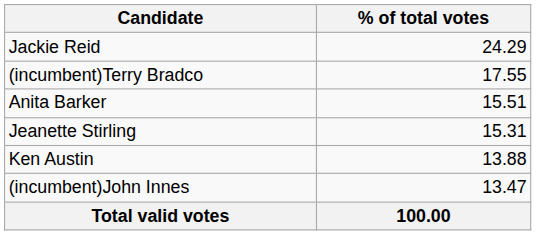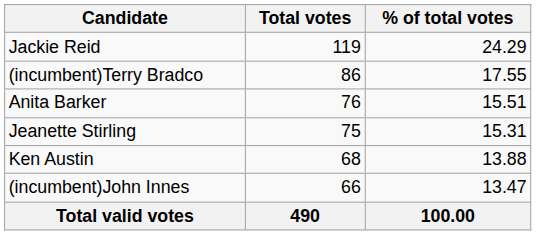 <table class="wikitable" width="475">
 <tr>
 <th align="left">Candidate</th>
+<th align="right">Total votes</th>
 <th align="right">% of total votes</th>
 </tr>
 <tr>
 <td align="left">Jackie Reid</td>
+<td align="right">119</td>
 <td align="right">24.29</td>
 </tr>
 <tr>
 <td align="left">(incumbent)Terry Bradco</td>
+<td align="right">86</td>
 <td align="right">17.55</td>
 </tr>
 <tr>
 <td align="left">Anita Barker</td>
+<td align="right">76</td>
 <td align="right">15.51</td>
 </tr>
 <tr>
 <td align="left">Jeanette Stirling</td>
+<td align="right">75</td>
 <td align="right">15.31</td>
 </tr>
 <tr>
 <td align="left">Ken Austin</td>
+<td align="right">68</td>
 <td align="right">13.88</td>
 </tr>
 <tr>
 <td align="left">(incumbent)John Innes</td>
+<td align="right">66</td>
 <td align="right">13.47</td>
 </tr>
 <tr>
 <th align="left">Total valid votes</th>
+<th align="right">490</th>
 <th align="right">100.00</th>
 </tr>
 </table>
